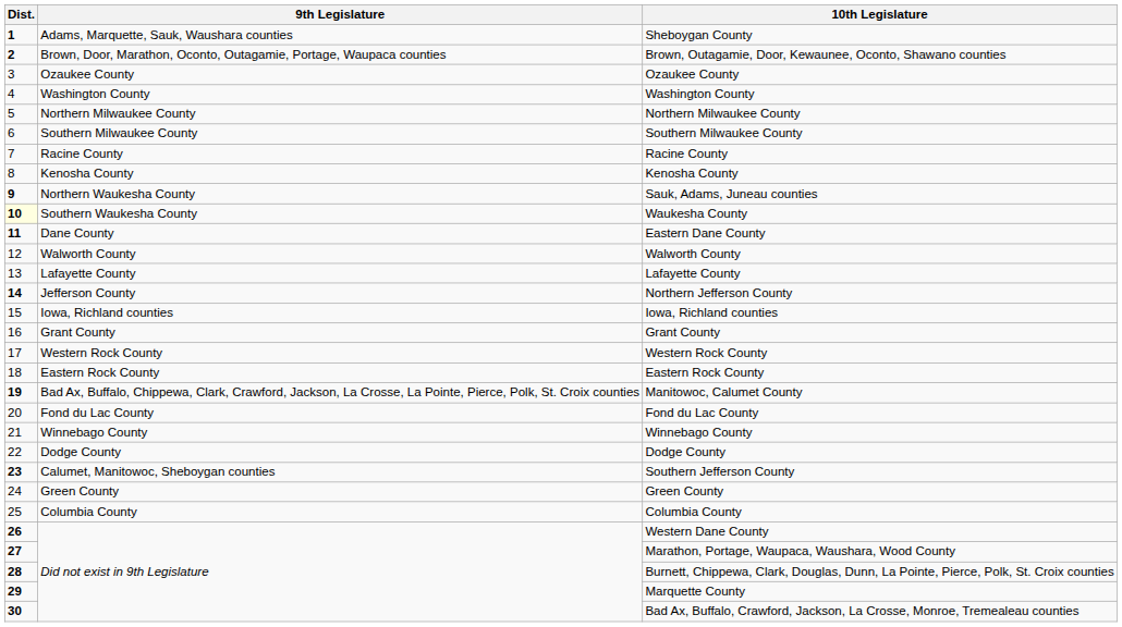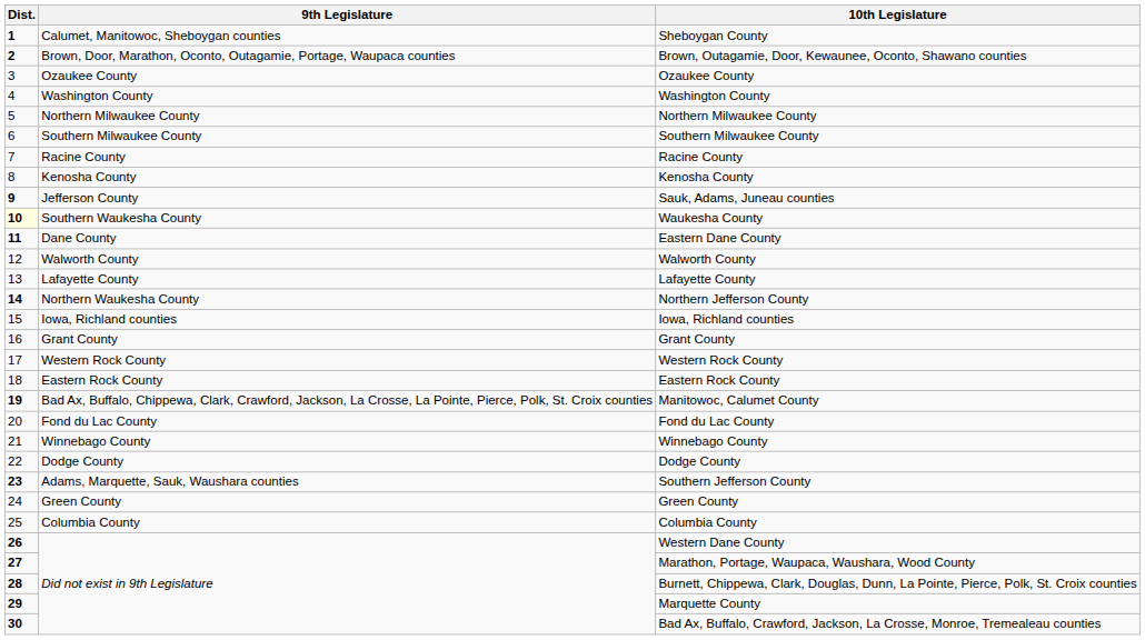 <table class="wikitable">
 <tr>
 <th>Dist.</th>
 <th>9th Legislature</th>
 <th>10th Legislature</th>
 </tr>
 <tr>
 <td><strong>1</strong></td>
-<td>Adams, Marquette, Sauk, Waushara counties</td>
+<td>Calumet, Manitowoc, Sheboygan counties</td>
 <td>Sheboygan County</td>
 </tr>
 <tr>
 <td><strong>2</strong></td>
 <td>Brown, Door, Marathon, Oconto, Outagamie, Portage, Waupaca counties</td>
 <td>Brown, Outagamie, Door, Kewaunee, Oconto, Shawano counties</td>
 </tr>
 <tr>
 <td>3</td>
 <td>Ozaukee County</td>
 <td>Ozaukee County</td>
 </tr>
 <tr>
 <td>4</td>
 <td>Washington County</td>
 <td>Washington County</td>
 </tr>
 <tr>
 <td>5</td>
 <td>Northern Milwaukee County</td>
 <td>Northern Milwaukee County</td>
 </tr>
 <tr>
 <td>6</td>
 <td>Southern Milwaukee County</td>
 <td>Southern Milwaukee County</td>
 </tr>
 <tr>
 <td>7</td>
 <td>Racine County</td>
 <td>Racine County</td>
 </tr>
 <tr>
 <td>8</td>
 <td>Kenosha County</td>
 <td>Kenosha County</td>
 </tr>
 <tr>
 <td><strong>9</strong></td>
-<td>Northern Waukesha County</td>
+<td>Jefferson County</td>
 <td>Sauk, Adams, Juneau counties</td>
 </tr>
 <tr>
 <td style="background: lightyellow;"><strong>10</strong></td>
 <td>Southern Waukesha County</td>
 <td>Waukesha County</td>
 </tr>
 <tr>
 <td><strong>11</strong></td>
 <td>Dane County</td>
 <td>Eastern Dane County</td>
 </tr>
 <tr>
 <td>12</td>
 <td>Walworth County</td>
 <td>Walworth County</td>
 </tr>
 <tr>
 <td>13</td>
 <td>Lafayette County</td>
 <td>Lafayette County</td>
 </tr>
 <tr>
 <td><strong>14</strong></td>
-<td>Jefferson County</td>
+<td>Northern Waukesha County</td>
 <td>Northern Jefferson County</td>
 </tr>
 <tr>
 <td>15</td>
 <td>Iowa, Richland counties</td>
 <td>Iowa, Richland counties</td>
 </tr>
 <tr>
 <td>16</td>
 <td>Grant County</td>
 <td>Grant County</td>
 </tr>
 <tr>
 <td>17</td>
 <td>Western Rock County</td>
 <td>Western Rock County</td>
 </tr>
 <tr>
 <td>18</td>
 <td>Eastern Rock County</td>
 <td>Eastern Rock County</td>
 </tr>
 <tr>
 <td><strong>19</strong></td>
 <td>Bad Ax, Buffalo, Chippewa, Clark, Crawford, Jackson, La Crosse, La Pointe, Pierce, Polk, St. Croix counties</td>
 <td>Manitowoc, Calumet County</td>
 </tr>
 <tr>
 <td>20</td>
 <td>Fond du Lac County</td>
 <td>Fond du Lac County</td>
 </tr>
 <tr>
 <td>21</td>
 <td>Winnebago County</td>
 <td>Winnebago County</td>
 </tr>
 <tr>
 <td>22</td>
 <td>Dodge County</td>
 <td>Dodge County</td>
 </tr>
 <tr>
 <td><strong>23</strong></td>
-<td>Calumet, Manitowoc, Sheboygan counties</td>
+<td>Adams, Marquette, Sauk, Waushara counties</td>
 <td>Southern Jefferson County</td>
 </tr>
 <tr>
 <td>24</td>
 <td>Green County</td>
 <td>Green County</td>
 </tr>
 <tr>
 <td>25</td>
 <td>Columbia County</td>
 <td>Columbia County</td>
 </tr>
 <tr>
 <td><strong>26</strong></td>
 <td rowspan="5"><em>Did not exist in 9th Legislature</em></td>
 <td>Western Dane County</td>
 </tr>
 <tr>
 <td><strong>27</strong></td>
 <td>Marathon, Portage, Waupaca, Waushara, Wood County</td>
 </tr>
 <tr>
 <td><strong>28</strong></td>
 <td>Burnett, Chippewa, Clark, Douglas, Dunn, La Pointe, Pierce, Polk, St. Croix counties</td>
 </tr>
 <tr>
 <td><strong>29</strong></td>
 <td>Marquette County</td>
 </tr>
 <tr>
 <td><strong>30</strong></td>
 <td>Bad Ax, Buffalo, Crawford, Jackson, La Crosse, Monroe, Tremealeau counties</td>
 </tr>
 </table>
